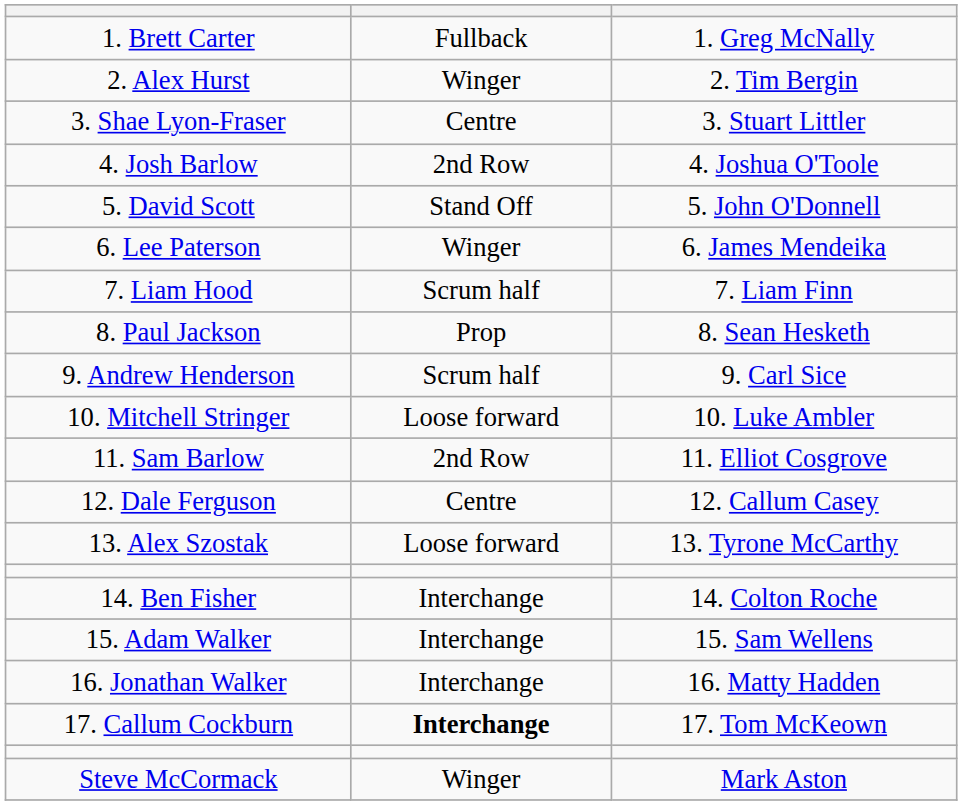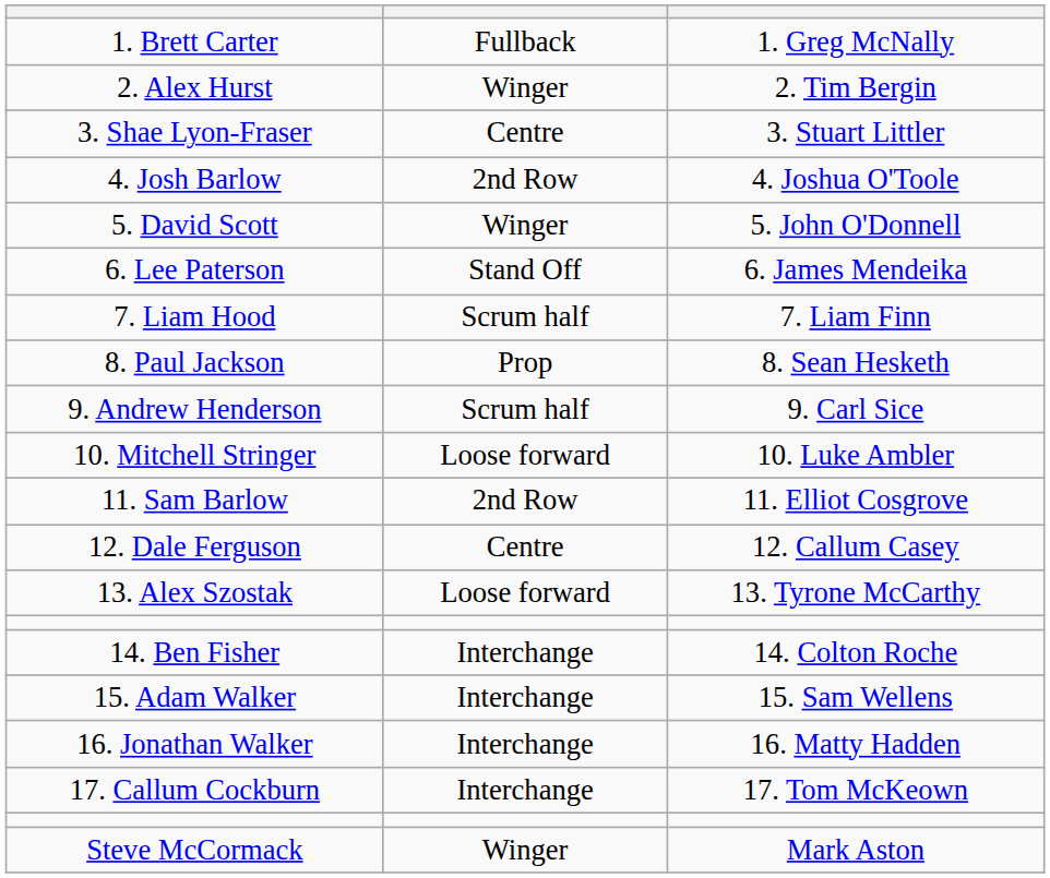 <table class="wikitable" style="margin: 1em auto 1em auto">
 <tr>
 <th width="200"></th>
 <th width="150"></th>
 <th width="200"></th>
 </tr>
 <tr>
 <td align="center" colspan="1">1. <a href='#'>Brett Carter</a></td>
 <td align="center" colspan="1">Fullback</td>
 <td align="center" colspan="1">1. <a href='#'>Greg McNally</a></td>
 </tr>
 <tr>
 <td align="center" colspan="1">2. <a href='#'>Alex Hurst</a></td>
 <td align="center" colspan="1">Winger</td>
 <td align="center" colspan="1">2. <a href='#'>Tim Bergin</a></td>
 </tr>
 <tr>
 <td align="center" colspan="1">3. <a href='#'>Shae Lyon-Fraser</a></td>
 <td align="center" colspan="1">Centre</td>
 <td align="center" colspan="1">3. <a href='#'>Stuart Littler</a></td>
 </tr>
 <tr>
 <td align="center" colspan="1">4. <a href='#'>Josh Barlow</a></td>
 <td align="center" colspan="1">2nd Row</td>
 <td align="center" colspan="1">4. <a href='#'>Joshua O'Toole</a></td>
 </tr>
 <tr>
 <td align="center" colspan="1">5. <a href='#'>David Scott</a></td>
-<td align="center" colspan="1">Stand Off</td>
+<td align="center" colspan="1">Winger</td>
 <td align="center" colspan="1">5. <a href='#'>John O'Donnell</a></td>
 </tr>
 <tr>
 <td align="center" colspan="1">6. <a href='#'>Lee Paterson</a></td>
-<td align="center" colspan="1">Winger</td>
+<td align="center" colspan="1">Stand Off</td>
 <td align="center" colspan="1">6. <a href='#'>James Mendeika</a></td>
 </tr>
 <tr>
 <td align="center" colspan="1">7. <a href='#'>Liam Hood</a></td>
 <td align="center" colspan="1">Scrum half</td>
 <td align="center" colspan="1">7. <a href='#'>Liam Finn</a></td>
 </tr>
 <tr>
 <td align="center" colspan="1">8. <a href='#'>Paul Jackson</a></td>
 <td align="center" colspan="1">Prop</td>
 <td align="center" colspan="1">8. <a href='#'>Sean Hesketh</a></td>
 </tr>
 <tr>
 <td align="center" colspan="1">9. <a href='#'>Andrew Henderson</a></td>
 <td align="center" colspan="1">Scrum half</td>
 <td align="center" colspan="1">9. <a href='#'>Carl Sice</a></td>
 </tr>
 <tr>
 <td align="center" colspan="1">10. <a href='#'>Mitchell Stringer</a></td>
 <td align="center" colspan="1">Loose forward</td>
 <td align="center" colspan="1">10. <a href='#'>Luke Ambler</a></td>
 </tr>
 <tr>
 <td align="center" colspan="1">11. <a href='#'>Sam Barlow</a></td>
 <td align="center" colspan="1">2nd Row</td>
 <td align="center" colspan="1">11. <a href='#'>Elliot Cosgrove</a></td>
 </tr>
 <tr>
 <td align="center" colspan="1">12. <a href='#'>Dale Ferguson</a></td>
 <td align="center" colspan="1">Centre</td>
 <td align="center" colspan="1">12. <a href='#'>Callum Casey</a></td>
 </tr>
 <tr>
 <td align="center" colspan="1">13. <a href='#'>Alex Szostak</a></td>
 <td align="center" colspan="1">Loose forward</td>
 <td align="center" colspan="1">13. <a href='#'>Tyrone McCarthy</a></td>
 </tr>
 <tr>
 <td align="center" colspan="1"></td>
 <td align="center" colspan="1"></td>
 <td align="center" colspan="1"></td>
 </tr>
 <tr>
 <td align="center" colspan="1">14. <a href='#'>Ben Fisher</a></td>
 <td align="center" colspan="1">Interchange</td>
 <td align="center" colspan="1">14. <a href='#'>Colton Roche</a></td>
 </tr>
 <tr>
 <td align="center" colspan="1">15. <a href='#'>Adam Walker</a></td>
 <td align="center" colspan="1">Interchange</td>
 <td align="center" colspan="1">15. <a href='#'>Sam Wellens</a></td>
 </tr>
 <tr>
 <td align="center" colspan="1">16. <a href='#'>Jonathan Walker</a></td>
 <td align="center" colspan="1">Interchange</td>
 <td align="center" colspan="1">16. <a href='#'>Matty Hadden</a></td>
 </tr>
 <tr>
 <td align="center" colspan="1">17. <a href='#'>Callum Cockburn</a></td>
-<td align="center" colspan="1"><strong>Interchange</strong></td>
+<td align="center" colspan="1">Interchange</td>
 <td align="center" colspan="1">17. <a href='#'>Tom McKeown</a></td>
 </tr>
 <tr>
 <td align="center" colspan="1"></td>
 <td align="center" colspan="1"></td>
 <td align="center" colspan="1"></td>
 </tr>
 <tr>
 <td align="center" colspan="1"><a href='#'>Steve McCormack</a></td>
 <td align="center" colspan="1">Winger</td>
 <td align="center" colspan="1"><a href='#'>Mark Aston</a></td>
 </tr>
 </table>
